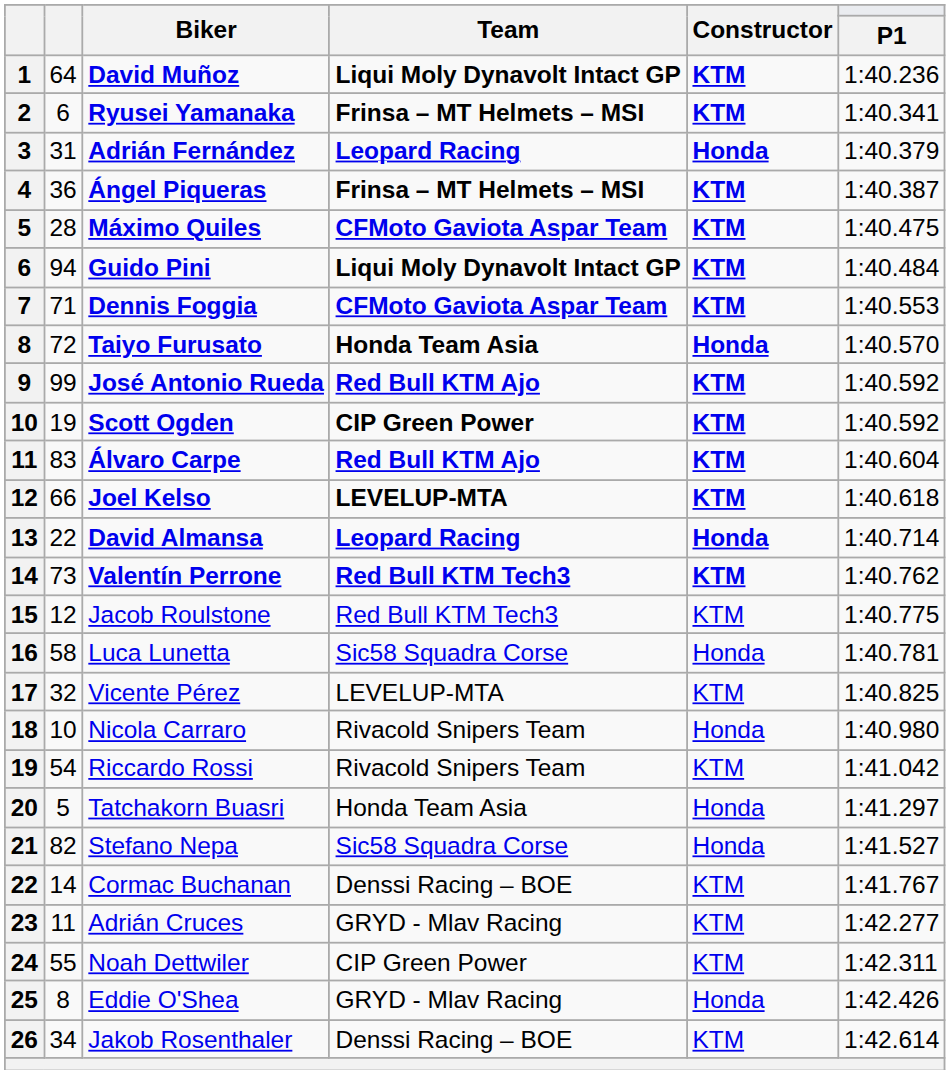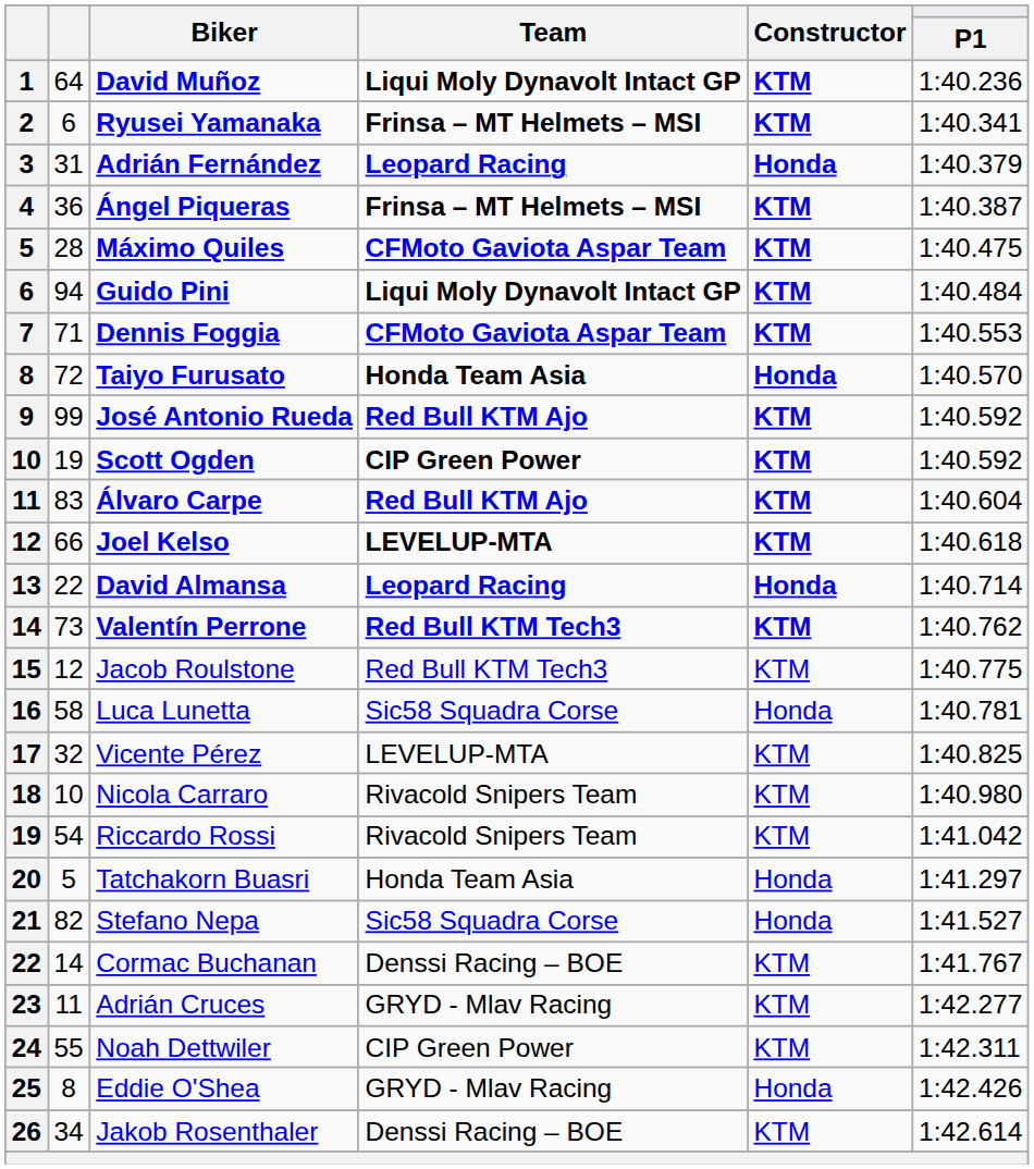 <table class="wikitable sortable" style="font-size: 85%;">
 <tr>
 <th rowspan="2"></th>
 <th rowspan="2"></th>
 <th rowspan="2">Biker</th>
 <th rowspan="2">Team</th>
 <th rowspan="2">Constructor</th>
 <th colspan="3" style="background:#eaecf0; text-align:center;"></th>
 </tr>
 <tr>
 <th scope="col">P1</th>
 </tr>
 <tr>
 <th scope="row">1</th>
 <td align="center">64</td>
 <td> <strong><a href='#'>David Muñoz</a></strong></td>
 <td><strong>Liqui Moly Dynavolt Intact GP</strong></td>
 <td><strong><a href='#'>KTM</a></strong></td>
 <td>1:40.236</td>
 </tr>
 <tr>
 <th scope="row">2</th>
 <td align="center">6</td>
 <td> <strong><a href='#'>Ryusei Yamanaka</a></strong></td>
 <td><strong>Frinsa – MT Helmets – MSI</strong></td>
 <td><strong><a href='#'>KTM</a></strong></td>
 <td>1:40.341</td>
 </tr>
 <tr>
 <th scope="row">3</th>
 <td align="center">31</td>
 <td> <strong><a href='#'>Adrián Fernández</a></strong></td>
 <td><strong><a href='#'>Leopard Racing</a></strong></td>
 <td><strong><a href='#'>Honda</a></strong></td>
 <td>1:40.379</td>
 </tr>
 <tr>
 <th scope="row">4</th>
 <td align="center">36</td>
 <td> <strong><a href='#'>Ángel Piqueras</a></strong></td>
 <td><strong>Frinsa – MT Helmets – MSI</strong></td>
 <td><strong><a href='#'>KTM</a></strong></td>
 <td>1:40.387</td>
 </tr>
 <tr>
 <th scope="row">5</th>
 <td align="center">28</td>
 <td> <strong><a href='#'>Máximo Quiles</a></strong></td>
 <td><strong><a href='#'>CFMoto Gaviota Aspar Team</a></strong></td>
 <td><strong><a href='#'>KTM</a></strong></td>
 <td>1:40.475</td>
 </tr>
 <tr>
 <th scope="row">6</th>
 <td align="center">94</td>
 <td> <strong><a href='#'>Guido Pini</a></strong></td>
 <td><strong>Liqui Moly Dynavolt Intact GP</strong></td>
 <td><strong><a href='#'>KTM</a></strong></td>
 <td>1:40.484</td>
 </tr>
 <tr>
 <th scope="row">7</th>
 <td align="center">71</td>
 <td> <strong><a href='#'>Dennis Foggia</a></strong></td>
 <td><strong><a href='#'>CFMoto Gaviota Aspar Team</a></strong></td>
 <td><strong><a href='#'>KTM</a></strong></td>
 <td>1:40.553</td>
 </tr>
 <tr>
 <th scope="row">8</th>
 <td align="center">72</td>
 <td> <strong><a href='#'>Taiyo Furusato</a></strong></td>
 <td><strong>Honda Team Asia</strong></td>
 <td><strong><a href='#'>Honda</a></strong></td>
 <td>1:40.570</td>
 </tr>
 <tr>
 <th scope="row">9</th>
 <td align="center">99</td>
 <td> <strong><a href='#'>José Antonio Rueda</a></strong></td>
 <td><strong><a href='#'>Red Bull KTM Ajo</a></strong></td>
 <td><strong><a href='#'>KTM</a></strong></td>
 <td>1:40.592</td>
 </tr>
 <tr>
 <th scope="row">10</th>
 <td align="center">19</td>
 <td> <strong><a href='#'>Scott Ogden</a></strong></td>
 <td><strong>CIP Green Power</strong></td>
 <td><strong><a href='#'>KTM</a></strong></td>
 <td>1:40.592</td>
 </tr>
 <tr>
 <th scope="row">11</th>
 <td align="center">83</td>
 <td> <strong><a href='#'>Álvaro Carpe</a></strong></td>
 <td><strong><a href='#'>Red Bull KTM Ajo</a></strong></td>
 <td><strong><a href='#'>KTM</a></strong></td>
 <td>1:40.604</td>
 </tr>
 <tr>
 <th scope="row">12</th>
 <td align="center">66</td>
 <td> <strong><a href='#'>Joel Kelso</a></strong></td>
 <td><strong>LEVELUP-MTA</strong></td>
 <td><strong><a href='#'>KTM</a></strong></td>
 <td>1:40.618</td>
 </tr>
 <tr>
 <th scope="row">13</th>
 <td align="center">22</td>
 <td> <strong><a href='#'>David Almansa</a></strong></td>
 <td><strong><a href='#'>Leopard Racing</a></strong></td>
 <td><strong><a href='#'>Honda</a></strong></td>
 <td>1:40.714</td>
 </tr>
 <tr>
 <th scope="row">14</th>
 <td align="center">73</td>
 <td> <strong><a href='#'>Valentín Perrone</a></strong></td>
 <td><strong><a href='#'>Red Bull KTM Tech3</a></strong></td>
 <td><strong><a href='#'>KTM</a></strong></td>
 <td>1:40.762</td>
 </tr>
 <tr>
 <th scope="row">15</th>
 <td align="center">12</td>
 <td> <a href='#'>Jacob Roulstone</a></td>
 <td><a href='#'>Red Bull KTM Tech3</a></td>
 <td><a href='#'>KTM</a></td>
 <td>1:40.775</td>
 </tr>
 <tr>
 <th scope="row">16</th>
 <td align="center">58</td>
 <td> <a href='#'>Luca Lunetta</a></td>
 <td><a href='#'>Sic58 Squadra Corse</a></td>
 <td><a href='#'>Honda</a></td>
 <td>1:40.781</td>
 </tr>
 <tr>
 <th scope="row">17</th>
 <td align="center">32</td>
 <td> <a href='#'>Vicente Pérez</a></td>
 <td>LEVELUP-MTA</td>
 <td><a href='#'>KTM</a></td>
 <td>1:40.825</td>
 </tr>
 <tr>
 <th scope="row">18</th>
 <td align="center">10</td>
 <td> <a href='#'>Nicola Carraro</a></td>
 <td>Rivacold Snipers Team</td>
-<td><a href='#'>Honda</a></td>
+<td><a href='#'>KTM</a></td>
 <td>1:40.980</td>
 </tr>
 <tr>
 <th scope="row">19</th>
 <td align="center">54</td>
 <td> <a href='#'>Riccardo Rossi</a></td>
 <td>Rivacold Snipers Team</td>
 <td><a href='#'>KTM</a></td>
 <td>1:41.042</td>
 </tr>
 <tr>
 <th scope="row">20</th>
 <td align="center">5</td>
 <td> <a href='#'>Tatchakorn Buasri</a></td>
 <td>Honda Team Asia</td>
 <td><a href='#'>Honda</a></td>
 <td>1:41.297</td>
 </tr>
 <tr>
 <th scope="row">21</th>
 <td align="center">82</td>
 <td> <a href='#'>Stefano Nepa</a></td>
 <td><a href='#'>Sic58 Squadra Corse</a></td>
 <td><a href='#'>Honda</a></td>
 <td>1:41.527</td>
 </tr>
 <tr>
 <th scope="row">22</th>
 <td align="center">14</td>
 <td> <a href='#'>Cormac Buchanan</a></td>
 <td>Denssi Racing – BOE</td>
 <td><a href='#'>KTM</a></td>
 <td>1:41.767</td>
 </tr>
 <tr>
 <th scope="row">23</th>
 <td align="center">11</td>
 <td> <a href='#'>Adrián Cruces</a></td>
 <td>GRYD - Mlav Racing</td>
 <td><a href='#'>KTM</a></td>
 <td>1:42.277</td>
 </tr>
 <tr>
 <th scope="row">24</th>
 <td align="center">55</td>
 <td> <a href='#'>Noah Dettwiler</a></td>
 <td>CIP Green Power</td>
 <td><a href='#'>KTM</a></td>
 <td>1:42.311</td>
 </tr>
 <tr>
 <th scope="row">25</th>
 <td align="center">8</td>
 <td> <a href='#'>Eddie O'Shea</a></td>
 <td>GRYD - Mlav Racing</td>
 <td><a href='#'>Honda</a></td>
 <td>1:42.426</td>
 </tr>
 <tr>
 <th scope="row">26</th>
 <td align="center">34</td>
 <td> <a href='#'>Jakob Rosenthaler</a></td>
 <td>Denssi Racing – BOE</td>
 <td><a href='#'>KTM</a></td>
 <td>1:42.614</td>
 </tr>
 <tr>
 <th colspan="7"></th>
 </tr>
 </table>
